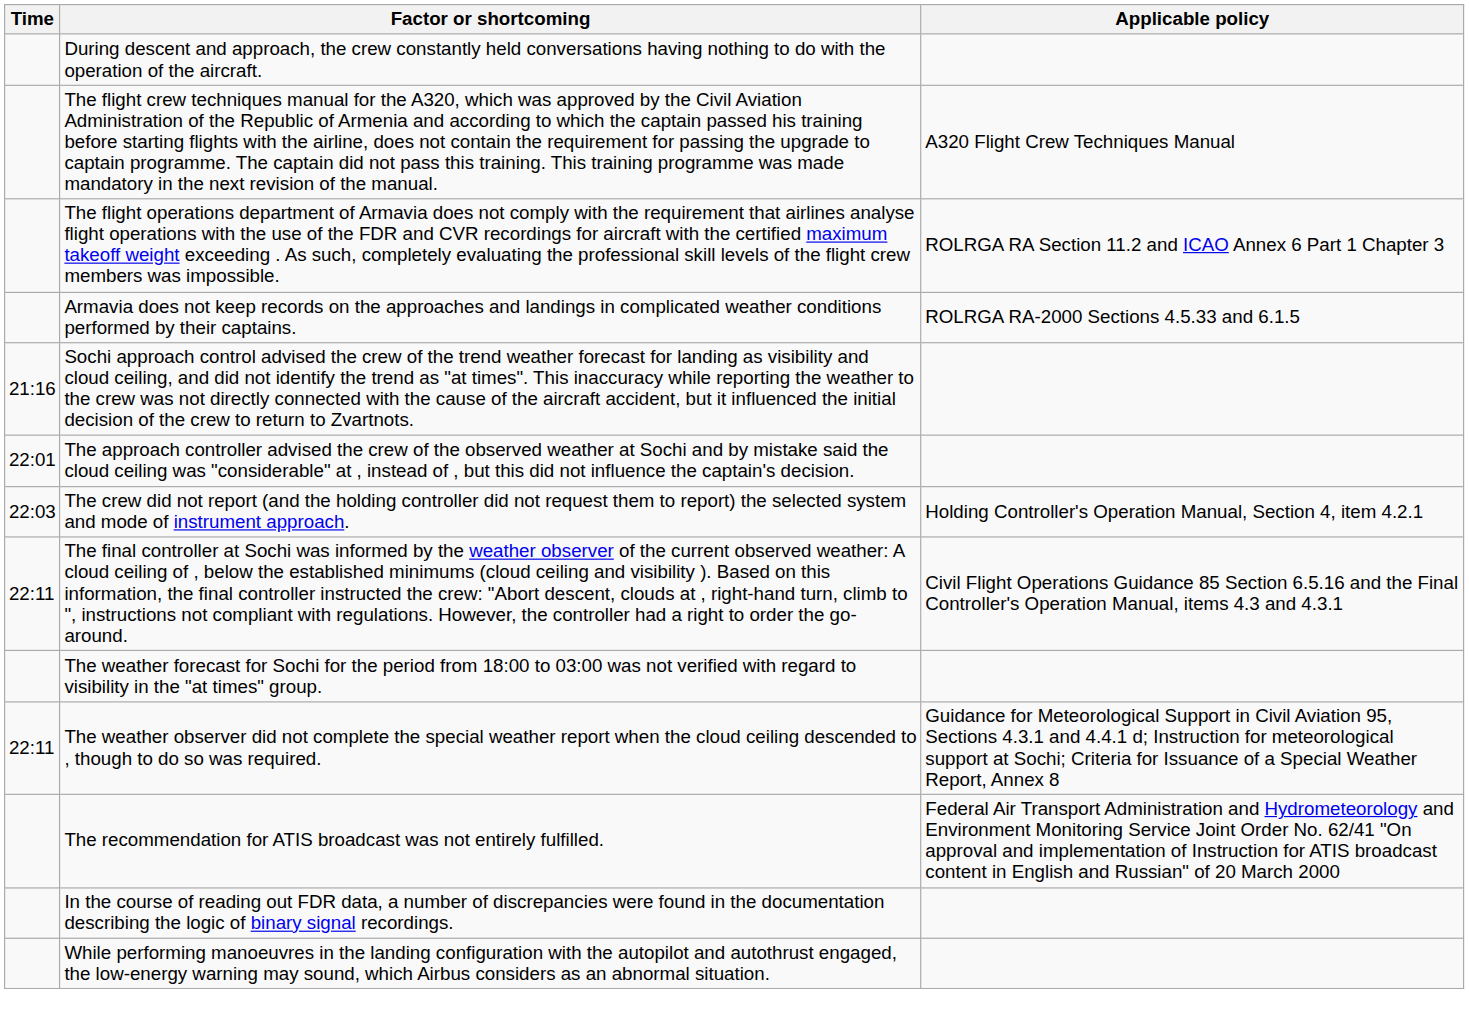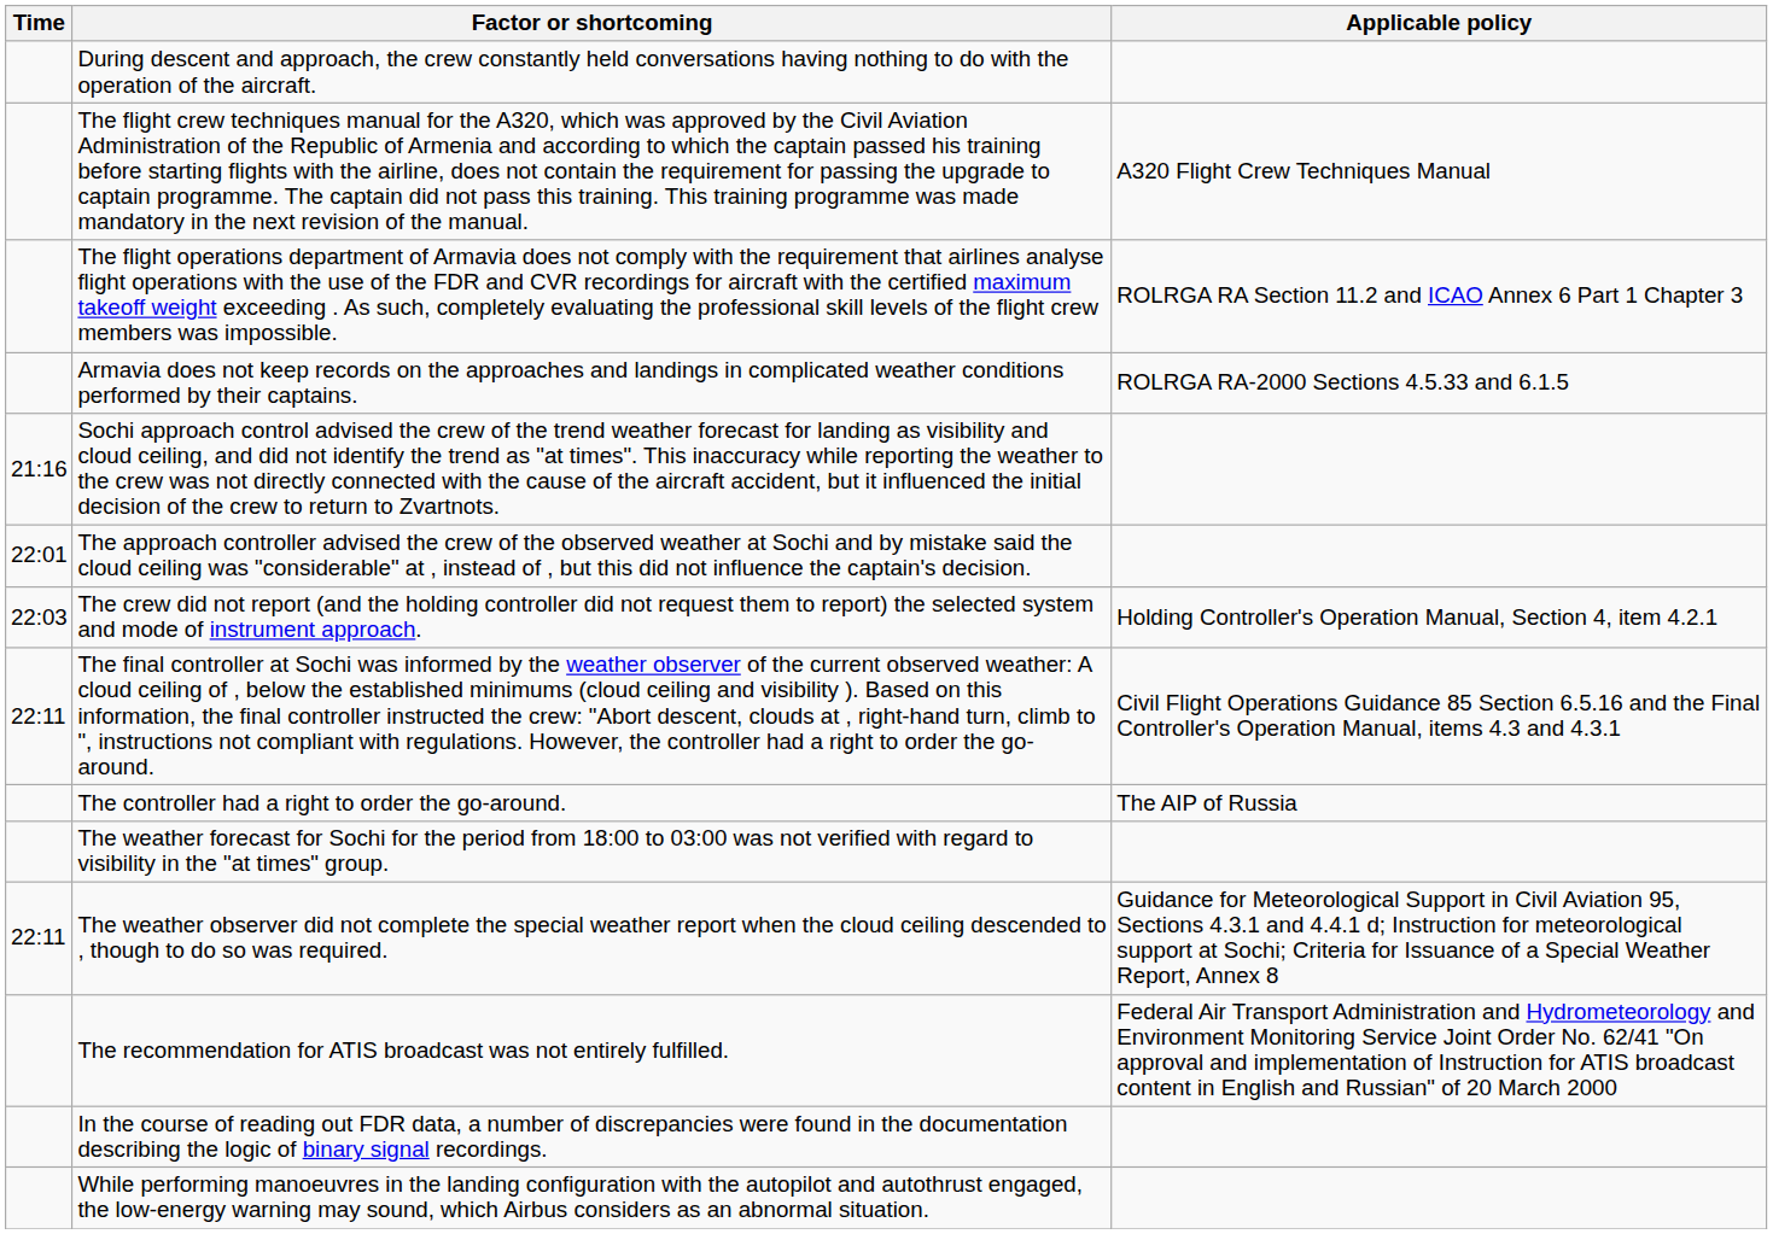 <table class="wikitable" border="1">
 <tr>
 <th>Time</th>
 <th>Factor or shortcoming</th>
 <th>Applicable policy</th>
 </tr>
 <tr>
 <td></td>
 <td>During descent and approach, the crew constantly held conversations having nothing to do with the operation of the aircraft.</td>
 <td></td>
 </tr>
 <tr>
 <td></td>
 <td>The flight crew techniques manual for the A320, which was approved by the Civil Aviation Administration of the Republic of Armenia and according to which the captain passed his training before starting flights with the airline, does not contain the requirement for passing the upgrade to captain programme. The captain did not pass this training. This training programme was made mandatory in the next revision of the manual.</td>
 <td>A320 Flight Crew Techniques Manual</td>
 </tr>
 <tr>
 <td></td>
 <td>The flight operations department of Armavia does not comply with the requirement that airlines analyse flight operations with the use of the FDR and CVR recordings for aircraft with the certified <a href='#'>maximum takeoff weight</a> exceeding . As such, completely evaluating the professional skill levels of the flight crew members was impossible.</td>
 <td>ROLRGA RA Section 11.2 and <a href='#'>ICAO</a> Annex 6 Part 1 Chapter 3</td>
 </tr>
 <tr>
 <td></td>
 <td>Armavia does not keep records on the approaches and landings in complicated weather conditions performed by their captains.</td>
 <td>ROLRGA RA-2000 Sections 4.5.33 and 6.1.5</td>
 </tr>
 <tr>
 <td>21:16</td>
 <td>Sochi approach control advised the crew of the trend weather forecast for landing as  visibility and  cloud ceiling, and did not identify the trend as "at times". This inaccuracy while reporting the weather to the crew was not directly connected with the cause of the aircraft accident, but it influenced the initial decision of the crew to return to Zvartnots.</td>
 <td></td>
 </tr>
 <tr>
 <td>22:01</td>
 <td>The approach controller advised the crew of the observed weather at Sochi and by mistake said the cloud ceiling was "considerable" at , instead of , but this did not influence the captain's decision.</td>
 <td></td>
 </tr>
 <tr>
 <td>22:03</td>
 <td>The crew did not report (and the holding controller did not request them to report) the selected system and mode of <a href='#'>instrument approach</a>.</td>
 <td>Holding Controller's Operation Manual, Section 4, item 4.2.1</td>
 </tr>
 <tr>
 <td>22:11</td>
 <td>The final controller at Sochi was informed by the <a href='#'>weather observer</a> of the current observed weather: A cloud ceiling of , below the established minimums (cloud ceiling  and visibility ). Based on this information, the final controller instructed the crew: "Abort descent, clouds at , right-hand turn, climb to ", instructions not compliant with regulations. However, the controller had a right to order the go-around.</td>
 <td>Civil Flight Operations Guidance 85 Section 6.5.16 and the Final Controller's Operation Manual, items 4.3 and 4.3.1</td>
 </tr>
 <tr>
 <td></td>
+<td>The controller had a right to order the go-around.</td>
+<td>The AIP of Russia</td>
+</tr>
+<tr>
+<td></td>
 <td>The weather forecast for Sochi for the period from 18:00 to 03:00 was not verified with regard to visibility in the "at times" group.</td>
 <td></td>
 </tr>
 <tr>
 <td>22:11</td>
 <td>The weather observer did not complete the special weather report when the cloud ceiling descended to , though to do so was required.</td>
 <td>Guidance for Meteorological Support in Civil Aviation 95, Sections 4.3.1 and 4.4.1 d; Instruction for meteorological support at Sochi; Criteria for Issuance of a Special Weather Report, Annex 8</td>
 </tr>
 <tr>
 <td></td>
 <td>The recommendation for ATIS broadcast was not entirely fulfilled.</td>
 <td>Federal Air Transport Administration and <a href='#'>Hydrometeorology</a> and Environment Monitoring Service Joint Order No. 62/41 "On approval and implementation of Instruction for ATIS broadcast content in English and Russian" of 20 March 2000</td>
 </tr>
 <tr>
 <td></td>
 <td>In the course of reading out FDR data, a number of discrepancies were found in the documentation describing the logic of <a href='#'>binary signal</a> recordings.</td>
 <td></td>
 </tr>
 <tr>
 <td></td>
 <td>While performing manoeuvres in the landing configuration with the autopilot and autothrust engaged, the low-energy warning may sound, which Airbus considers as an abnormal situation.</td>
 <td></td>
 </tr>
 </table>
